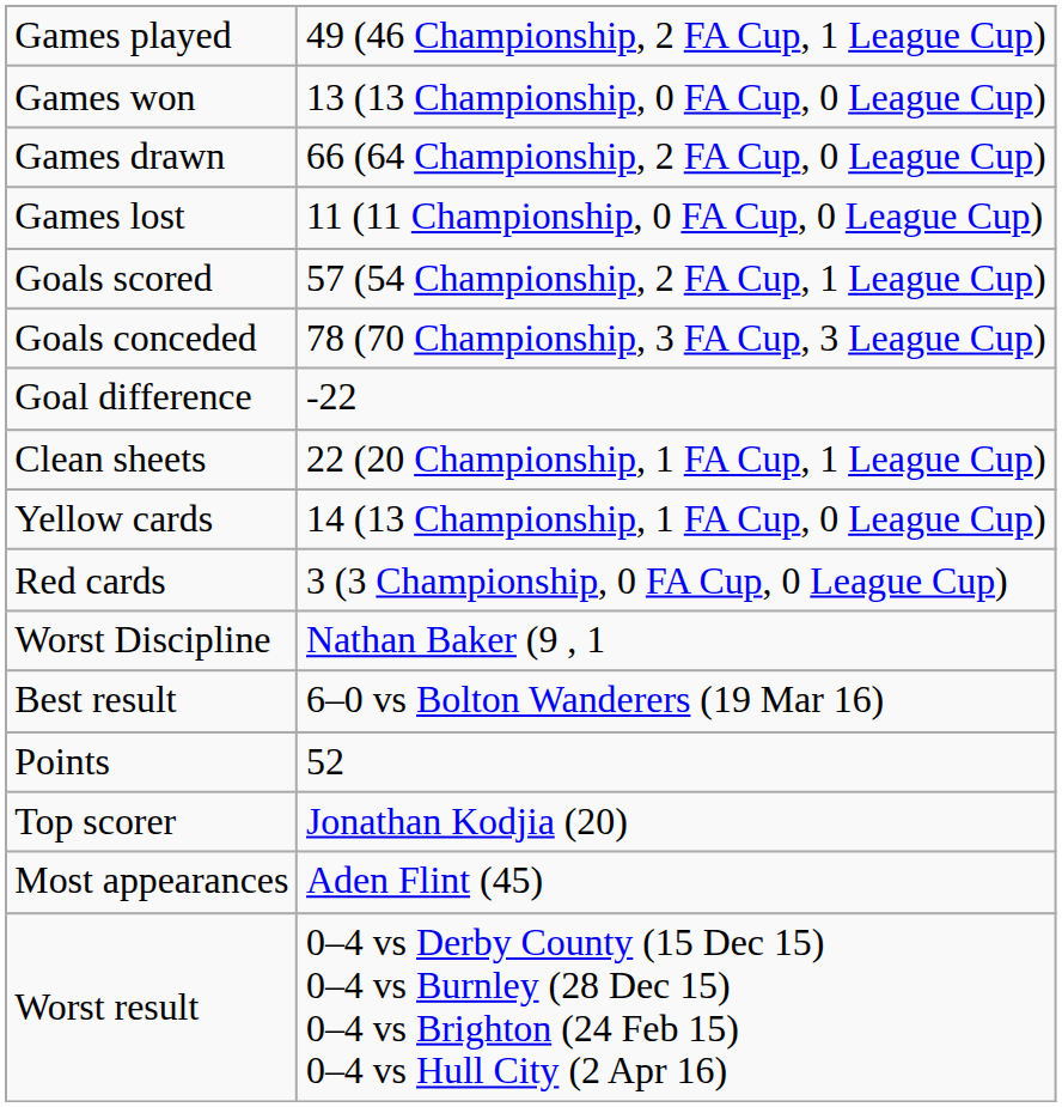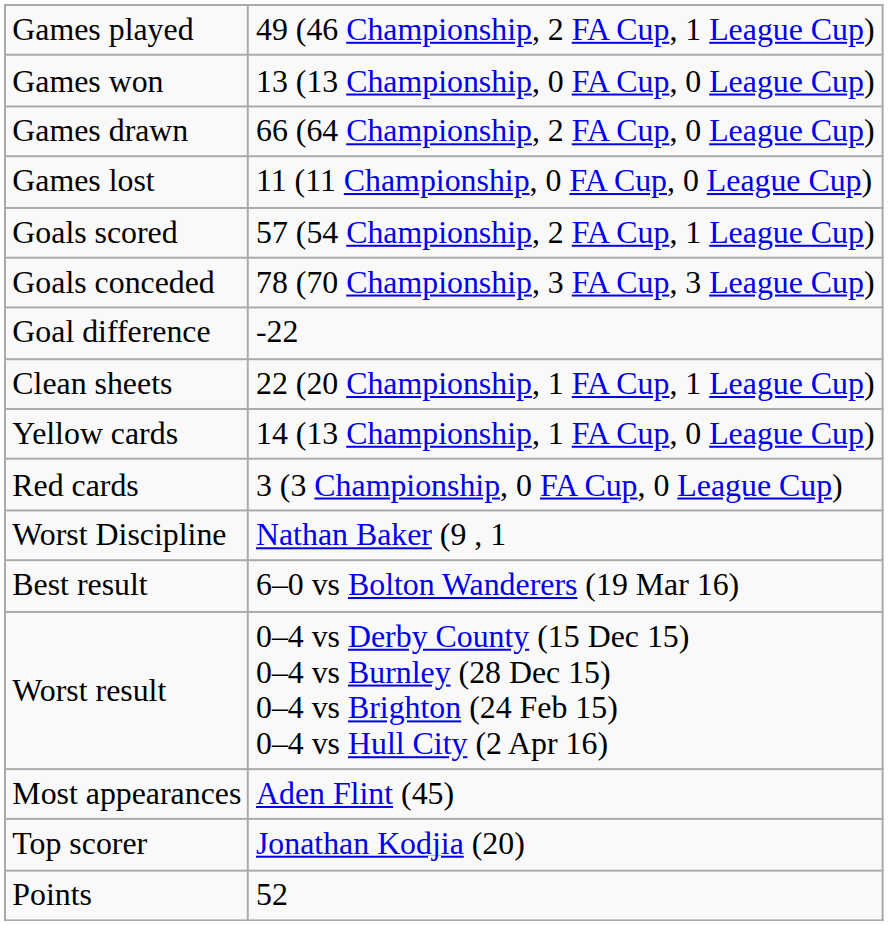 <table class="wikitable">
 <tr>
 <td>Games played</td>
 <td>49 (46 <a href='#'>Championship</a>, 2 <a href='#'>FA Cup</a>, 1 <a href='#'>League Cup</a>)</td>
 </tr>
 <tr>
 <td>Games won</td>
 <td>13 (13 <a href='#'>Championship</a>, 0 <a href='#'>FA Cup</a>, 0 <a href='#'>League Cup</a>)</td>
 </tr>
 <tr>
 <td>Games drawn</td>
 <td>66 (64 <a href='#'>Championship</a>, 2 <a href='#'>FA Cup</a>, 0 <a href='#'>League Cup</a>)</td>
 </tr>
 <tr>
 <td>Games lost</td>
 <td>11 (11 <a href='#'>Championship</a>, 0 <a href='#'>FA Cup</a>, 0 <a href='#'>League Cup</a>)</td>
 </tr>
 <tr>
 <td>Goals scored</td>
 <td>57 (54 <a href='#'>Championship</a>, 2 <a href='#'>FA Cup</a>, 1 <a href='#'>League Cup</a>)</td>
 </tr>
 <tr>
 <td>Goals conceded</td>
 <td>78 (70 <a href='#'>Championship</a>, 3 <a href='#'>FA Cup</a>, 3 <a href='#'>League Cup</a>)</td>
 </tr>
 <tr>
 <td>Goal difference</td>
 <td>-22</td>
 </tr>
 <tr>
 <td>Clean sheets</td>
 <td>22 (20 <a href='#'>Championship</a>, 1 <a href='#'>FA Cup</a>, 1 <a href='#'>League Cup</a>)</td>
 </tr>
 <tr>
 <td>Yellow cards</td>
 <td>14 (13 <a href='#'>Championship</a>, 1 <a href='#'>FA Cup</a>, 0 <a href='#'>League Cup</a>)</td>
 </tr>
 <tr>
 <td>Red cards</td>
 <td>3 (3 <a href='#'>Championship</a>, 0 <a href='#'>FA Cup</a>, 0 <a href='#'>League Cup</a>)</td>
 </tr>
 <tr>
 <td>Worst Discipline</td>
 <td><a href='#'>Nathan Baker</a> (9 , 1 </td>
 </tr>
 <tr>
 <td>Best result</td>
 <td>6–0 vs <a href='#'>Bolton Wanderers</a> (19 Mar 16)</td>
 </tr>
 <tr>
-<td>Points</td>
-<td>52</td>
+<td>Worst result</td>
+<td>0–4 vs <a href='#'>Derby County</a> (15 Dec 15)<br>0–4 vs <a href='#'>Burnley</a> (28 Dec 15)<br>0–4 vs <a href='#'>Brighton</a> (24 Feb 15)<br>0–4 vs <a href='#'>Hull City</a> (2 Apr 16)</td>
+</tr>
+<tr>
+<td>Most appearances</td>
+<td><a href='#'>Aden Flint</a> (45)</td>
 </tr>
 <tr>
 <td>Top scorer</td>
 <td><a href='#'>Jonathan Kodjia</a> (20)</td>
 </tr>
 <tr>
-<td>Most appearances</td>
-<td><a href='#'>Aden Flint</a> (45)</td>
-</tr>
-<tr>
-<td>Worst result</td>
-<td>0–4 vs <a href='#'>Derby County</a> (15 Dec 15)<br>0–4 vs <a href='#'>Burnley</a> (28 Dec 15)<br>0–4 vs <a href='#'>Brighton</a> (24 Feb 15)<br>0–4 vs <a href='#'>Hull City</a> (2 Apr 16)</td>
+<td>Points</td>
+<td>52</td>
 </tr>
 </table>
